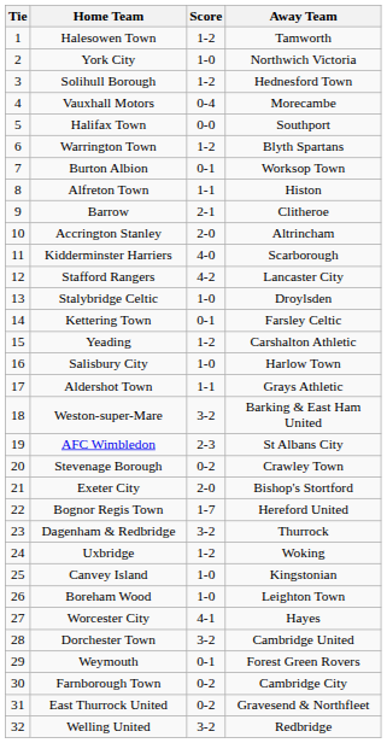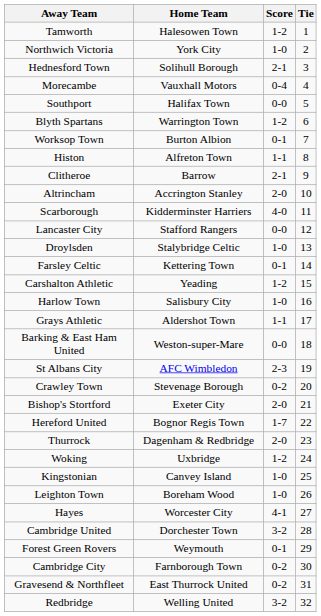 <table class="wikitable" style="text-align:center;">
 <tr>
-<th width=20>Tie</th>
+<th width=175>Away Team</th>
 <th width=175>Home Team</th>
 <th width=20>Score</th>
-<th width=175>Away Team</th>
+<th width=20>Tie</th>
 </tr>
 <tr>
-<td>1</td>
+<td>Tamworth</td>
 <td>Halesowen Town</td>
 <td>1-2</td>
-<td>Tamworth</td>
+<td>1</td>
 </tr>
 <tr>
-<td>2</td>
+<td>Northwich Victoria</td>
 <td>York City</td>
 <td>1-0</td>
-<td>Northwich Victoria</td>
+<td>2</td>
 </tr>
 <tr>
+<td>Hednesford Town</td>
+<td>Solihull Borough</td>
+<td>2-1</td>
 <td>3</td>
-<td>Solihull Borough</td>
-<td>1-2</td>
-<td>Hednesford Town</td>
 </tr>
 <tr>
-<td>4</td>
+<td>Morecambe</td>
 <td>Vauxhall Motors</td>
 <td>0-4</td>
-<td>Morecambe</td>
+<td>4</td>
 </tr>
 <tr>
-<td>5</td>
+<td>Southport</td>
 <td>Halifax Town</td>
 <td>0-0</td>
-<td>Southport</td>
+<td>5</td>
 </tr>
 <tr>
-<td>6</td>
+<td>Blyth Spartans</td>
 <td>Warrington Town</td>
 <td>1-2</td>
-<td>Blyth Spartans</td>
+<td>6</td>
 </tr>
 <tr>
-<td>7</td>
+<td>Worksop Town</td>
 <td>Burton Albion</td>
 <td>0-1</td>
-<td>Worksop Town</td>
+<td>7</td>
 </tr>
 <tr>
-<td>8</td>
+<td>Histon</td>
 <td>Alfreton Town</td>
 <td>1-1</td>
-<td>Histon</td>
+<td>8</td>
 </tr>
 <tr>
-<td>9</td>
+<td>Clitheroe</td>
 <td>Barrow</td>
 <td>2-1</td>
-<td>Clitheroe</td>
+<td>9</td>
 </tr>
 <tr>
-<td>10</td>
+<td>Altrincham</td>
 <td>Accrington Stanley</td>
 <td>2-0</td>
-<td>Altrincham</td>
+<td>10</td>
 </tr>
 <tr>
-<td>11</td>
+<td>Scarborough</td>
 <td>Kidderminster Harriers</td>
 <td>4-0</td>
-<td>Scarborough</td>
+<td>11</td>
 </tr>
 <tr>
+<td>Lancaster City</td>
+<td>Stafford Rangers</td>
+<td>0-0</td>
 <td>12</td>
-<td>Stafford Rangers</td>
-<td>4-2</td>
-<td>Lancaster City</td>
 </tr>
 <tr>
-<td>13</td>
+<td>Droylsden</td>
 <td>Stalybridge Celtic</td>
 <td>1-0</td>
-<td>Droylsden</td>
+<td>13</td>
 </tr>
 <tr>
-<td>14</td>
+<td>Farsley Celtic</td>
 <td>Kettering Town</td>
 <td>0-1</td>
-<td>Farsley Celtic</td>
+<td>14</td>
 </tr>
 <tr>
-<td>15</td>
+<td>Carshalton Athletic</td>
 <td>Yeading</td>
 <td>1-2</td>
-<td>Carshalton Athletic</td>
+<td>15</td>
 </tr>
 <tr>
-<td>16</td>
+<td>Harlow Town</td>
 <td>Salisbury City</td>
 <td>1-0</td>
-<td>Harlow Town</td>
+<td>16</td>
 </tr>
 <tr>
-<td>17</td>
+<td>Grays Athletic</td>
 <td>Aldershot Town</td>
 <td>1-1</td>
-<td>Grays Athletic</td>
+<td>17</td>
 </tr>
 <tr>
+<td>Barking & East Ham United</td>
+<td>Weston-super-Mare</td>
+<td>0-0</td>
 <td>18</td>
-<td>Weston-super-Mare</td>
-<td>3-2</td>
-<td>Barking & East Ham United</td>
 </tr>
 <tr>
-<td>19</td>
+<td>St Albans City</td>
 <td><a href='#'>AFC Wimbledon</a></td>
 <td>2-3</td>
-<td>St Albans City</td>
+<td>19</td>
 </tr>
 <tr>
-<td>20</td>
+<td>Crawley Town</td>
 <td>Stevenage Borough</td>
 <td>0-2</td>
-<td>Crawley Town</td>
+<td>20</td>
 </tr>
 <tr>
-<td>21</td>
+<td>Bishop's Stortford</td>
 <td>Exeter City</td>
 <td>2-0</td>
-<td>Bishop's Stortford</td>
+<td>21</td>
 </tr>
 <tr>
-<td>22</td>
+<td>Hereford United</td>
 <td>Bognor Regis Town</td>
 <td>1-7</td>
-<td>Hereford United</td>
+<td>22</td>
 </tr>
 <tr>
+<td>Thurrock</td>
+<td>Dagenham & Redbridge</td>
+<td>2-0</td>
 <td>23</td>
-<td>Dagenham & Redbridge</td>
-<td>3-2</td>
-<td>Thurrock</td>
 </tr>
 <tr>
-<td>24</td>
+<td>Woking</td>
 <td>Uxbridge</td>
 <td>1-2</td>
-<td>Woking</td>
+<td>24</td>
 </tr>
 <tr>
-<td>25</td>
+<td>Kingstonian</td>
 <td>Canvey Island</td>
 <td>1-0</td>
-<td>Kingstonian</td>
+<td>25</td>
 </tr>
 <tr>
-<td>26</td>
+<td>Leighton Town</td>
 <td>Boreham Wood</td>
 <td>1-0</td>
-<td>Leighton Town</td>
+<td>26</td>
 </tr>
 <tr>
-<td>27</td>
+<td>Hayes</td>
 <td>Worcester City</td>
 <td>4-1</td>
-<td>Hayes</td>
+<td>27</td>
 </tr>
 <tr>
-<td>28</td>
+<td>Cambridge United</td>
 <td>Dorchester Town</td>
 <td>3-2</td>
-<td>Cambridge United</td>
+<td>28</td>
 </tr>
 <tr>
-<td>29</td>
+<td>Forest Green Rovers</td>
 <td>Weymouth</td>
 <td>0-1</td>
-<td>Forest Green Rovers</td>
+<td>29</td>
 </tr>
 <tr>
-<td>30</td>
+<td>Cambridge City</td>
 <td>Farnborough Town</td>
 <td>0-2</td>
-<td>Cambridge City</td>
+<td>30</td>
 </tr>
 <tr>
-<td>31</td>
+<td>Gravesend & Northfleet</td>
 <td>East Thurrock United</td>
 <td>0-2</td>
-<td>Gravesend & Northfleet</td>
+<td>31</td>
 </tr>
 <tr>
-<td>32</td>
+<td>Redbridge</td>
 <td>Welling United</td>
 <td>3-2</td>
-<td>Redbridge</td>
+<td>32</td>
 </tr>
 </table>
